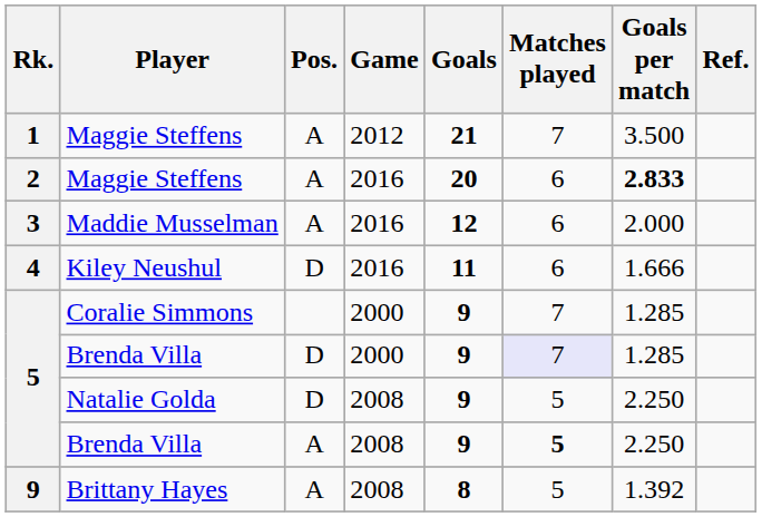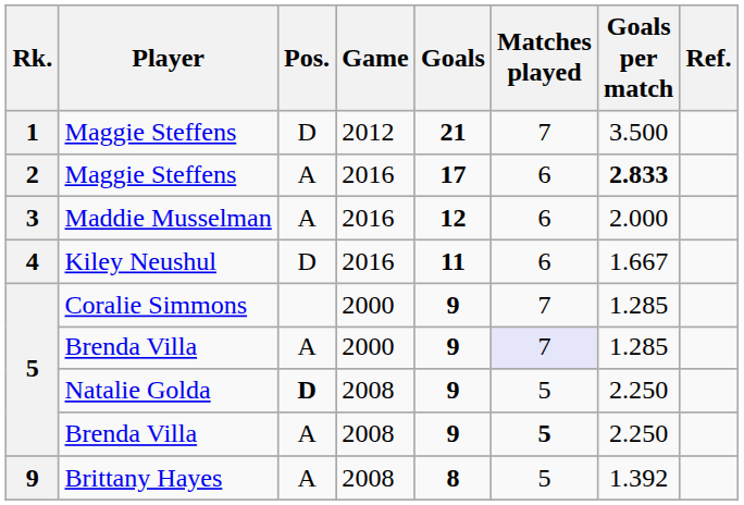 <table class="wikitable sortable" style="text-align: center; font-size: 90%; margin-left: 1em;">
 <tr>
 <th>Rk.</th>
 <th>Player</th>
 <th>Pos.</th>
 <th>Game</th>
 <th>Goals</th>
 <th>Matches<br>played</th>
 <th>Goals<br>per<br>match</th>
 <th>Ref.</th>
 </tr>
 <tr>
 <th>1</th>
 <td style="text-align: left;"><a href='#'>Maggie Steffens</a></td>
-<td>A</td>
+<td>D</td>
 <td style="text-align: left;">2012 </td>
 <td><strong>21</strong></td>
 <td>7</td>
 <td>3.500</td>
 <td style="text-align: left;"></td>
 </tr>
 <tr>
 <th>2</th>
 <td style="text-align: left;"><a href='#'>Maggie Steffens</a></td>
 <td>A</td>
 <td style="text-align: left;">2016 </td>
-<td><strong>20</strong></td>
+<td><strong>17</strong></td>
 <td>6</td>
 <td><strong>2.833</strong></td>
 <td style="text-align: left;"></td>
 </tr>
 <tr>
 <th>3</th>
 <td style="text-align: left;"><a href='#'>Maddie Musselman</a></td>
 <td>A</td>
 <td style="text-align: left;">2016 </td>
 <td><strong>12</strong></td>
 <td>6</td>
 <td>2.000</td>
 <td style="text-align: left;"></td>
 </tr>
 <tr>
 <th>4</th>
 <td style="text-align: left;"><a href='#'>Kiley Neushul</a></td>
 <td>D</td>
 <td style="text-align: left;">2016 </td>
 <td><strong>11</strong></td>
 <td>6</td>
-<td>1.666</td>
+<td>1.667</td>
 <td style="text-align: left;"></td>
 </tr>
 <tr>
 <th rowspan="4">5</th>
 <td style="text-align: left;"><a href='#'>Coralie Simmons</a></td>
 <td></td>
 <td style="text-align: left;">2000 </td>
 <td><strong>9</strong></td>
 <td>7</td>
 <td>1.285</td>
 <td style="text-align: left;"></td>
 </tr>
 <tr>
 <td style="text-align: left;"><a href='#'>Brenda Villa</a></td>
-<td>D</td>
+<td>A</td>
 <td style="text-align: left;">2000 </td>
 <td><strong>9</strong></td>
 <td style="background: lavender;">7</td>
 <td>1.285</td>
 <td style="text-align: left;"></td>
 </tr>
 <tr>
 <td style="text-align: left;"><a href='#'>Natalie Golda</a></td>
-<td>D</td>
+<td><strong>D</strong></td>
 <td style="text-align: left;">2008 </td>
 <td><strong>9</strong></td>
 <td>5</td>
 <td>2.250</td>
 <td style="text-align: left;"></td>
 </tr>
 <tr>
 <td style="text-align: left;"><a href='#'>Brenda Villa</a></td>
 <td>A</td>
 <td style="text-align: left;">2008 </td>
 <td><strong>9</strong></td>
 <td><strong>5</strong></td>
 <td>2.250</td>
 <td style="text-align: left;"></td>
 </tr>
 <tr>
 <th>9</th>
 <td style="text-align: left;"><a href='#'>Brittany Hayes</a></td>
 <td>A</td>
 <td style="text-align: left;">2008 </td>
 <td><strong>8</strong></td>
 <td>5</td>
 <td>1.392</td>
 <td style="text-align: left;"></td>
 </tr>
 </table>
